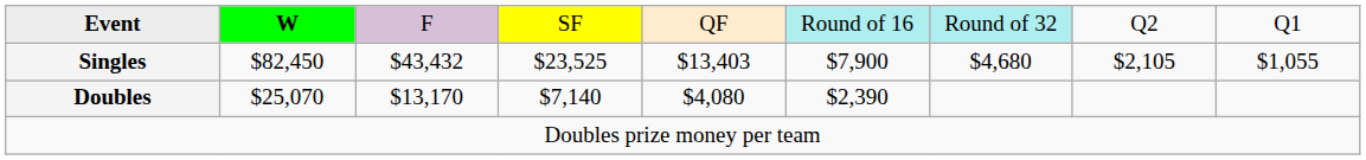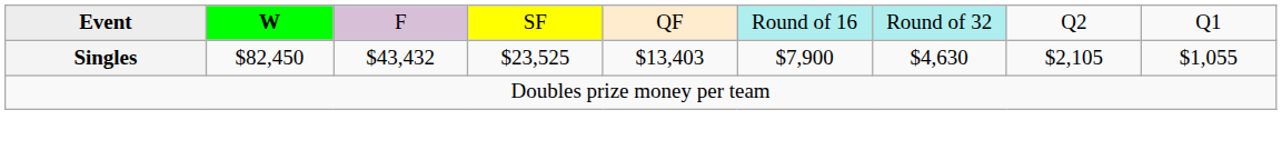 <table class=wikitable style=font-size:90%;text-align:center>
 <tr>
 <td style="width:130px; background:#ededed;"><strong>Event</strong></td>
 <td style="width:80px; background:lime;"><strong>W</strong></td>
 <td style="width:85px; background:thistle;">F</td>
 <td style="width:85px; background:#ff0;">SF</td>
 <td style="width:85px; background:#ffebcd;">QF</td>
 <td style="width:85px; background:#afeeee;">Round of 16</td>
 <td style="width:85px; background:#afeeee;">Round of 32</td>
 <td width=85>Q2</td>
 <td width=85>Q1</td>
 </tr>
 <tr>
 <td style="background:#f4f4f4;"><strong>Singles</strong></td>
 <td>$82,450</td>
 <td>$43,432</td>
 <td>$23,525</td>
 <td>$13,403</td>
 <td>$7,900</td>
-<td>$4,680</td>
+<td>$4,630</td>
 <td>$2,105</td>
 <td>$1,055</td>
-</tr>
-<tr>
-<td style="background:#f4f4f4;"><strong>Doubles</strong></td>
-<td>$25,070</td>
-<td>$13,170</td>
-<td>$7,140</td>
-<td>$4,080</td>
-<td>$2,390</td>
-<td></td>
-<td></td>
-<td></td>
 </tr>
 <tr>
 <td colspan=9>Doubles prize money per team</td>
 </tr>
 </table>
